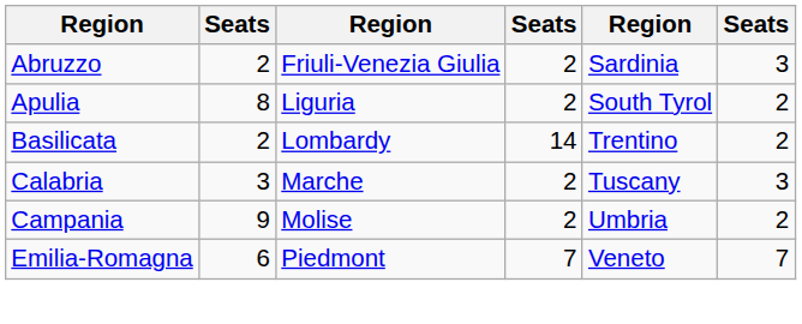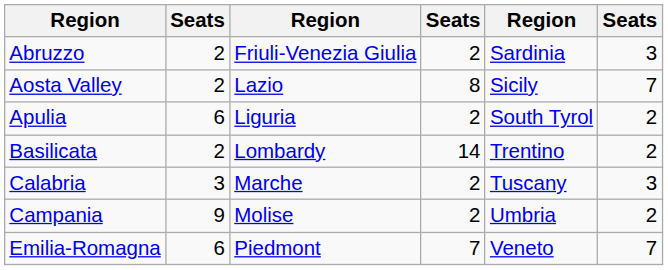 <table class=wikitable style=text-align:left>
 <tr>
 <th>Region</th>
 <th>Seats</th>
 <th>Region</th>
 <th>Seats</th>
 <th>Region</th>
 <th>Seats</th>
 </tr>
 <tr>
 <td><a href='#'>Abruzzo</a></td>
 <td align=right>2</td>
 <td><a href='#'>Friuli-Venezia Giulia</a></td>
 <td align=right>2</td>
 <td><a href='#'>Sardinia</a></td>
 <td align=right>3</td>
 </tr>
 <tr>
+<td><a href='#'>Aosta Valley</a></td>
+<td align=right>2</td>
+<td><a href='#'>Lazio</a></td>
+<td align=right>8</td>
+<td><a href='#'>Sicily</a></td>
+<td align=right>7</td>
+</tr>
+<tr>
 <td><a href='#'>Apulia</a></td>
-<td align=right>8</td>
+<td align=right>6</td>
 <td><a href='#'>Liguria</a></td>
 <td align=right>2</td>
 <td><a href='#'>South Tyrol</a></td>
 <td align=right>2</td>
 </tr>
 <tr>
 <td><a href='#'>Basilicata</a></td>
 <td align=right>2</td>
 <td><a href='#'>Lombardy</a></td>
 <td align=right>14</td>
 <td><a href='#'>Trentino</a></td>
 <td align=right>2</td>
 </tr>
 <tr>
 <td><a href='#'>Calabria</a></td>
 <td align=right>3</td>
 <td><a href='#'>Marche</a></td>
 <td align=right>2</td>
 <td><a href='#'>Tuscany</a></td>
 <td align=right>3</td>
 </tr>
 <tr>
 <td><a href='#'>Campania</a></td>
 <td align=right>9</td>
 <td><a href='#'>Molise</a></td>
 <td align=right>2</td>
 <td><a href='#'>Umbria</a></td>
 <td align=right>2</td>
 </tr>
 <tr>
 <td><a href='#'>Emilia-Romagna</a></td>
 <td align=right>6</td>
 <td><a href='#'>Piedmont</a></td>
 <td align=right>7</td>
 <td><a href='#'>Veneto</a></td>
 <td align=right>7</td>
 </tr>
 </table>
